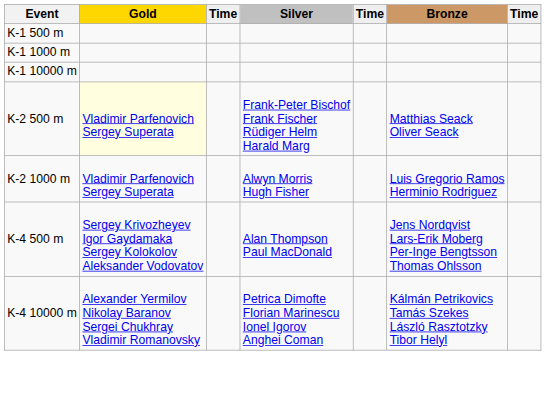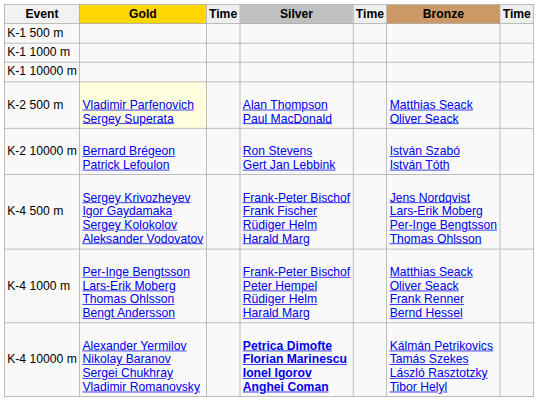 <table class="wikitable">
 <tr>
 <th>Event</th>
 <td align=center bgcolor="gold"><strong>Gold</strong></td>
 <td align=center bgcolor="EFEFEF"><strong>Time</strong></td>
 <td align=center bgcolor="silver"><strong>Silver</strong></td>
 <td align=center bgcolor="EFEFEF"><strong>Time</strong></td>
 <td align=center bgcolor="CC9966"><strong>Bronze</strong></td>
 <td align=center bgcolor="EFEFEF"><strong>Time</strong></td>
 </tr>
 <tr>
 <td>K-1 500 m</td>
 <td></td>
 <td></td>
 <td></td>
 <td></td>
 <td></td>
 <td></td>
 </tr>
 <tr>
 <td>K-1 1000 m</td>
 <td></td>
 <td></td>
 <td></td>
 <td></td>
 <td></td>
 <td></td>
 </tr>
 <tr>
 <td>K-1 10000 m</td>
 <td></td>
 <td></td>
 <td></td>
 <td></td>
 <td></td>
 <td></td>
 </tr>
 <tr>
 <td>K-2 500 m</td>
 <td style="background: lightyellow;"><br><a href='#'>Vladimir Parfenovich</a><br><a href='#'>Sergey Superata</a></td>
 <td></td>
-<td><br><a href='#'>Frank-Peter Bischof</a><br><a href='#'>Frank Fischer</a><br><a href='#'>Rüdiger Helm</a><br><a href='#'>Harald Marg</a></td>
+<td><br><a href='#'>Alan Thompson</a><br><a href='#'>Paul MacDonald</a></td>
 <td></td>
 <td><br><a href='#'>Matthias Seack</a><br><a href='#'>Oliver Seack</a></td>
 <td></td>
 </tr>
 <tr>
-<td>K-2 1000 m</td>
-<td><br><a href='#'>Vladimir Parfenovich</a><br><a href='#'>Sergey Superata</a></td>
+<td>K-2 10000 m</td>
+<td><br><a href='#'>Bernard Brégeon</a><br><a href='#'>Patrick Lefoulon</a></td>
 <td></td>
-<td><br><a href='#'>Alwyn Morris</a><br><a href='#'>Hugh Fisher</a></td>
+<td><br><a href='#'>Ron Stevens</a><br><a href='#'>Gert Jan Lebbink</a></td>
 <td></td>
-<td><br><a href='#'>Luis Gregorio Ramos</a><br><a href='#'>Herminio Rodriguez</a></td>
+<td><br><a href='#'>István Szabó</a><br><a href='#'>István Tóth</a></td>
 <td></td>
 </tr>
 <tr>
 <td>K-4 500 m</td>
 <td><br><a href='#'>Sergey Krivozheyev</a><br><a href='#'>Igor Gaydamaka</a><br><a href='#'>Sergey Kolokolov</a><br><a href='#'>Aleksander Vodovatov</a></td>
 <td></td>
-<td><br><a href='#'>Alan Thompson</a><br><a href='#'>Paul MacDonald</a></td>
+<td><br><a href='#'>Frank-Peter Bischof</a><br><a href='#'>Frank Fischer</a><br><a href='#'>Rüdiger Helm</a><br><a href='#'>Harald Marg</a></td>
 <td></td>
 <td><br><a href='#'>Jens Nordqvist</a><br><a href='#'>Lars-Erik Moberg</a><br><a href='#'>Per-Inge Bengtsson</a><br><a href='#'>Thomas Ohlsson</a></td>
+<td></td>
+</tr>
+<tr>
+<td>K-4 1000 m</td>
+<td><br><a href='#'>Per-Inge Bengtsson</a><br><a href='#'>Lars-Erik Moberg</a><br><a href='#'>Thomas Ohlsson</a><br><a href='#'>Bengt Andersson</a></td>
+<td></td>
+<td><br><a href='#'>Frank-Peter Bischof</a><br><a href='#'>Peter Hempel</a><br><a href='#'>Rüdiger Helm</a><br><a href='#'>Harald Marg</a></td>
+<td></td>
+<td><br><a href='#'>Matthias Seack</a><br><a href='#'>Oliver Seack</a><br><a href='#'>Frank Renner</a><br><a href='#'>Bernd Hessel</a></td>
 <td></td>
 </tr>
 <tr>
 <td>K-4 10000 m</td>
 <td><br><a href='#'>Alexander Yermilov</a><br><a href='#'>Nikolay Baranov</a><br><a href='#'>Sergei Chukhray</a><br><a href='#'>Vladimir Romanovsky</a></td>
 <td></td>
-<td><br><a href='#'>Petrica Dimofte</a><br><a href='#'>Florian Marinescu</a><br><a href='#'>Ionel Igorov</a><br><a href='#'>Anghei Coman</a></td>
+<td><strong><br><a href='#'>Petrica Dimofte</a><br><a href='#'>Florian Marinescu</a><br><a href='#'>Ionel Igorov</a><br><a href='#'>Anghei Coman</a></strong></td>
 <td></td>
 <td><br><a href='#'>Kálmán Petrikovics</a><br><a href='#'>Tamás Szekes</a><br><a href='#'>László Rasztotzky</a><br><a href='#'>Tibor Helyl</a></td>
 <td></td>
 </tr>
 </table>
